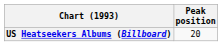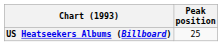 <table class="wikitable sortable plainrowheaders">
 <tr>
 <th scope="col">Chart (1993)</th>
 <th scope="col">Peak<br>position</th>
 </tr>
 <tr>
 <th scope="row">US <a href='#'>Heatseekers Albums</a> (<a href='#'><em>Billboard</em></a>)</th>
-<td style="text-align:center;">20</td>
+<td style="text-align:center;">25</td>
 </tr>
 </table>
